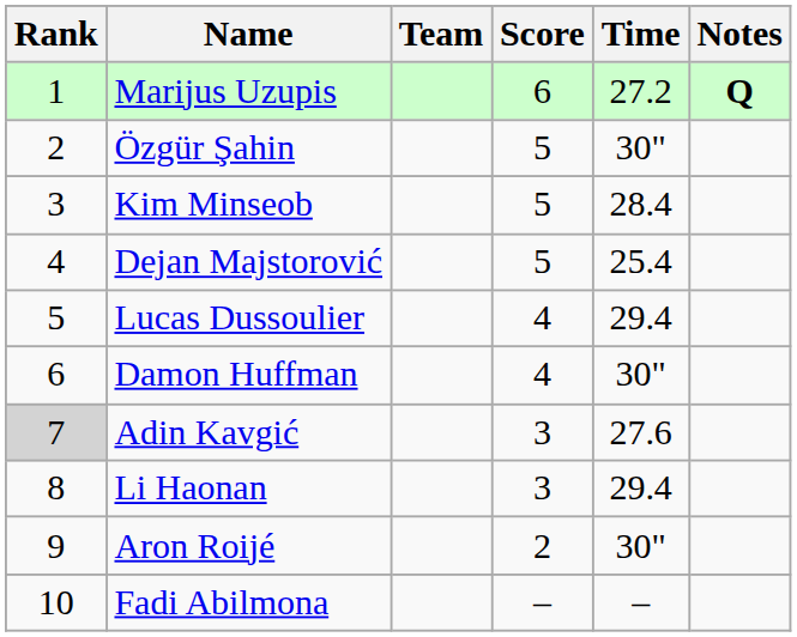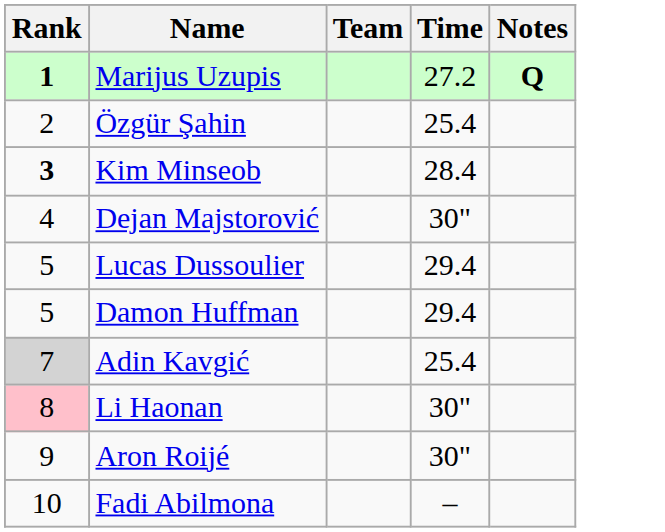 <table class="wikitable sortable" style="text-align:center">
 <tr>
 <th>Rank</th>
 <th>Name</th>
 <th>Team</th>
-<th>Score</th>
 <th>Time</th>
 <th>Notes</th>
 </tr>
 <tr bgcolor=ccffcc>
-<td>1</td>
+<td><strong>1</strong></td>
 <td align=left><a href='#'>Marijus Uzupis</a></td>
 <td align=left></td>
-<td>6</td>
 <td>27.2</td>
 <td><strong>Q</strong></td>
 </tr>
 <tr>
 <td>2</td>
 <td align=left><a href='#'>Özgür Şahin</a></td>
 <td align=left></td>
-<td>5</td>
-<td>30"</td>
+<td>25.4</td>
 <td></td>
 </tr>
 <tr>
-<td>3</td>
+<td><strong>3</strong></td>
 <td align=left><a href='#'>Kim Minseob</a></td>
 <td align=left></td>
-<td>5</td>
 <td>28.4</td>
 <td></td>
 </tr>
 <tr>
 <td>4</td>
 <td align=left><a href='#'>Dejan Majstorović</a></td>
 <td align=left></td>
-<td>5</td>
-<td>25.4</td>
+<td>30"</td>
 <td></td>
 </tr>
 <tr>
 <td>5</td>
 <td align=left><a href='#'>Lucas Dussoulier</a></td>
 <td align=left></td>
-<td>4</td>
 <td>29.4</td>
 <td></td>
 </tr>
 <tr>
-<td>6</td>
+<td>5</td>
 <td align=left><a href='#'>Damon Huffman</a></td>
 <td align=left></td>
-<td>4</td>
-<td>30"</td>
+<td>29.4</td>
 <td></td>
 </tr>
 <tr>
 <td style="background: lightgrey;">7</td>
 <td align=left><a href='#'>Adin Kavgić</a></td>
 <td align=left></td>
-<td>3</td>
-<td>27.6</td>
+<td>25.4</td>
 <td></td>
 </tr>
 <tr>
-<td>8</td>
+<td style="background: pink;">8</td>
 <td align=left><a href='#'>Li Haonan</a></td>
 <td align=left></td>
-<td>3</td>
-<td>29.4</td>
+<td>30"</td>
 <td></td>
 </tr>
 <tr>
 <td>9</td>
 <td align=left><a href='#'>Aron Roijé</a></td>
 <td align=left></td>
-<td>2</td>
 <td>30"</td>
 <td></td>
 </tr>
 <tr>
 <td>10</td>
 <td align=left><a href='#'>Fadi Abilmona</a></td>
 <td align=left></td>
 <td>–</td>
-<td>–</td>
 <td></td>
 </tr>
 </table>
